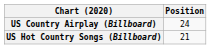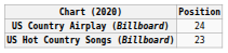 <table class="wikitable sortable plainrowheaders" style="text-align:center">
 <tr>
 <th scope="col">Chart (2020)</th>
 <th scope="col">Position</th>
 </tr>
 <tr>
 <th scope="row">US Country Airplay (<em>Billboard</em>)</th>
 <td>24</td>
 </tr>
 <tr>
 <th scope="row">US Hot Country Songs (<em>Billboard</em>)</th>
-<td>21</td>
+<td>23</td>
 </tr>
 </table>
